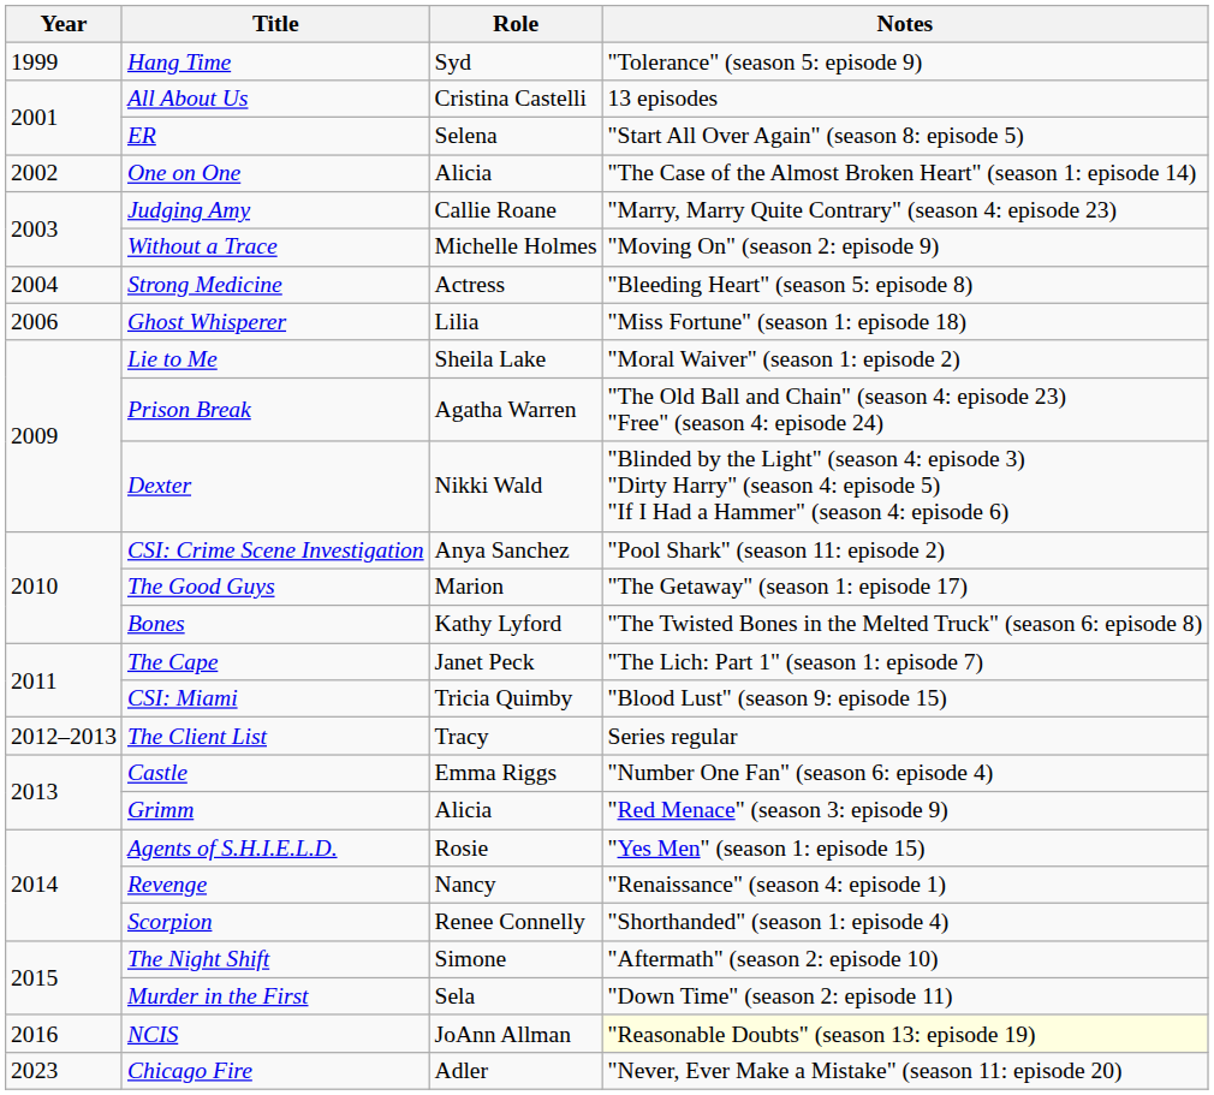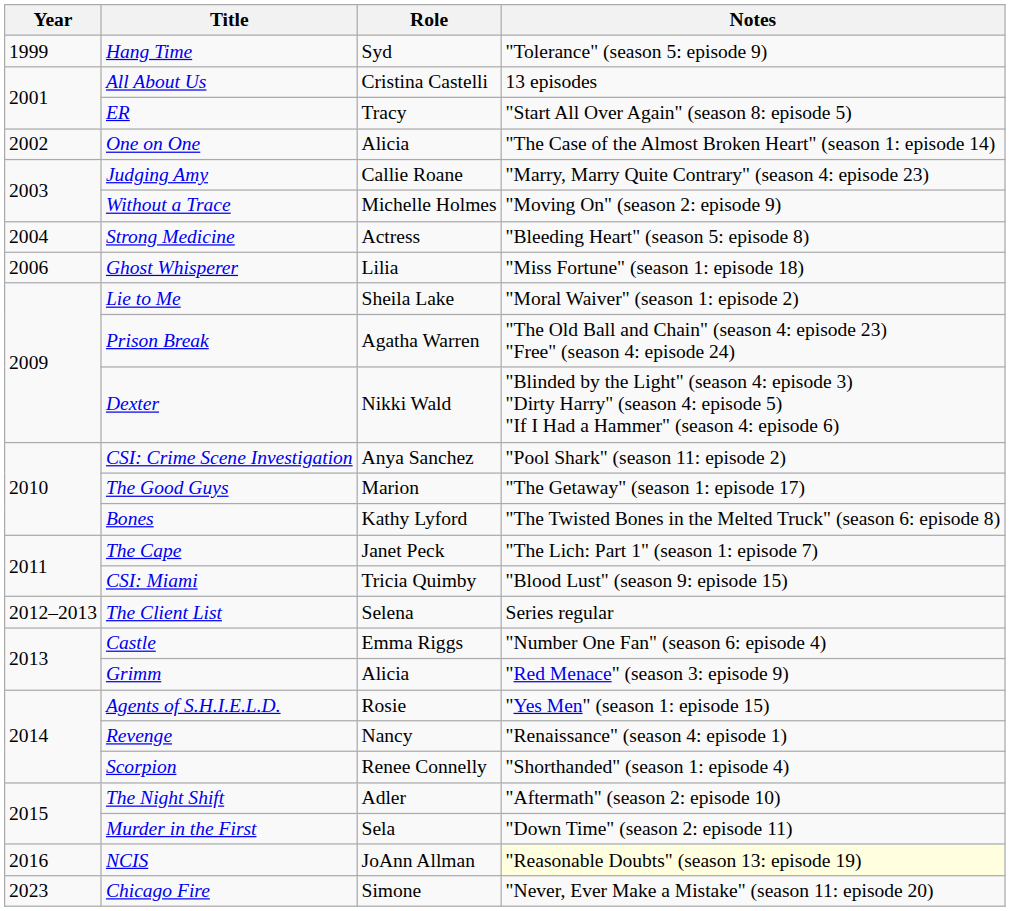 <table class="wikitable sortable">
 <tr>
 <th>Year</th>
 <th>Title</th>
 <th>Role</th>
 <th class="unsortable">Notes</th>
 </tr>
 <tr>
 <td>1999</td>
 <td><em><a href='#'>Hang Time</a></em></td>
 <td>Syd</td>
 <td>"Tolerance" (season 5: episode 9)</td>
 </tr>
 <tr>
 <td rowspan=2>2001</td>
 <td><em><a href='#'>All About Us</a></em></td>
 <td>Cristina Castelli</td>
 <td>13 episodes</td>
 </tr>
 <tr>
 <td><em><a href='#'>ER</a></em></td>
-<td>Selena</td>
+<td>Tracy</td>
 <td>"Start All Over Again" (season 8: episode 5)</td>
 </tr>
 <tr>
 <td>2002</td>
 <td><em><a href='#'>One on One</a></em></td>
 <td>Alicia</td>
 <td>"The Case of the Almost Broken Heart" (season 1: episode 14)</td>
 </tr>
 <tr>
 <td rowspan=2>2003</td>
 <td><em><a href='#'>Judging Amy</a></em></td>
 <td>Callie Roane</td>
 <td>"Marry, Marry Quite Contrary" (season 4: episode 23)</td>
 </tr>
 <tr>
 <td><em><a href='#'>Without a Trace</a></em></td>
 <td>Michelle Holmes</td>
 <td>"Moving On" (season 2: episode 9)</td>
 </tr>
 <tr>
 <td>2004</td>
 <td><em><a href='#'>Strong Medicine</a></em></td>
 <td>Actress</td>
 <td>"Bleeding Heart" (season 5: episode 8)</td>
 </tr>
 <tr>
 <td>2006</td>
 <td><em><a href='#'>Ghost Whisperer</a></em></td>
 <td>Lilia</td>
 <td>"Miss Fortune" (season 1: episode 18)</td>
 </tr>
 <tr>
 <td rowspan=3>2009</td>
 <td><em><a href='#'>Lie to Me</a></em></td>
 <td>Sheila Lake</td>
 <td>"Moral Waiver" (season 1: episode 2)</td>
 </tr>
 <tr>
 <td><em><a href='#'>Prison Break</a></em></td>
 <td>Agatha Warren</td>
 <td>"The Old Ball and Chain" (season 4: episode 23)<br>"Free" (season 4: episode 24)</td>
 </tr>
 <tr>
 <td><em><a href='#'>Dexter</a></em></td>
 <td>Nikki Wald</td>
 <td>"Blinded by the Light" (season 4: episode 3)<br>"Dirty Harry" (season 4: episode 5)<br>"If I Had a Hammer" (season 4: episode 6)</td>
 </tr>
 <tr>
 <td rowspan=3>2010</td>
 <td><em><a href='#'>CSI: Crime Scene Investigation</a></em></td>
 <td>Anya Sanchez</td>
 <td>"Pool Shark" (season 11: episode 2)</td>
 </tr>
 <tr>
 <td><em><a href='#'>The Good Guys</a></em></td>
 <td>Marion</td>
 <td>"The Getaway" (season 1: episode 17)</td>
 </tr>
 <tr>
 <td><em><a href='#'>Bones</a></em></td>
 <td>Kathy Lyford</td>
 <td>"The Twisted Bones in the Melted Truck" (season 6: episode 8)</td>
 </tr>
 <tr>
 <td rowspan=2>2011</td>
 <td><em><a href='#'>The Cape</a></em></td>
 <td>Janet Peck</td>
 <td>"The Lich: Part 1" (season 1: episode 7)</td>
 </tr>
 <tr>
 <td><em><a href='#'>CSI: Miami</a></em></td>
 <td>Tricia Quimby</td>
 <td>"Blood Lust" (season 9: episode 15)</td>
 </tr>
 <tr>
 <td>2012–2013</td>
 <td><em><a href='#'>The Client List</a></em></td>
-<td>Tracy</td>
+<td>Selena</td>
 <td>Series regular</td>
 </tr>
 <tr>
 <td rowspan=2>2013</td>
 <td><em><a href='#'>Castle</a></em></td>
 <td>Emma Riggs</td>
 <td>"Number One Fan" (season 6: episode 4)</td>
 </tr>
 <tr>
 <td><em><a href='#'>Grimm</a></em></td>
 <td>Alicia</td>
 <td>"<a href='#'>Red Menace</a>" (season 3: episode 9)</td>
 </tr>
 <tr>
 <td rowspan=3>2014</td>
 <td><em><a href='#'>Agents of S.H.I.E.L.D.</a></em></td>
 <td>Rosie</td>
 <td>"<a href='#'>Yes Men</a>" (season 1: episode 15)</td>
 </tr>
 <tr>
 <td><em><a href='#'>Revenge</a></em></td>
 <td>Nancy</td>
 <td>"Renaissance" (season 4: episode 1)</td>
 </tr>
 <tr>
 <td><em><a href='#'>Scorpion</a></em></td>
 <td>Renee Connelly</td>
 <td>"Shorthanded" (season 1: episode 4)</td>
 </tr>
 <tr>
 <td rowspan=2>2015</td>
 <td><em><a href='#'>The Night Shift</a></em></td>
-<td>Simone</td>
+<td>Adler</td>
 <td>"Aftermath" (season 2: episode 10)</td>
 </tr>
 <tr>
 <td><em><a href='#'>Murder in the First</a></em></td>
 <td>Sela</td>
 <td>"Down Time" (season 2: episode 11)</td>
 </tr>
 <tr>
 <td>2016</td>
 <td><em><a href='#'>NCIS</a></em></td>
 <td>JoAnn Allman</td>
 <td style="background: lightyellow;">"Reasonable Doubts" (season 13: episode 19)</td>
 </tr>
 <tr>
 <td>2023</td>
 <td><em><a href='#'>Chicago Fire</a></em></td>
-<td>Adler</td>
+<td>Simone</td>
 <td>"Never, Ever Make a Mistake" (season 11: episode 20)</td>
 </tr>
 </table>
